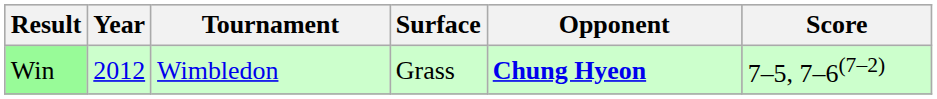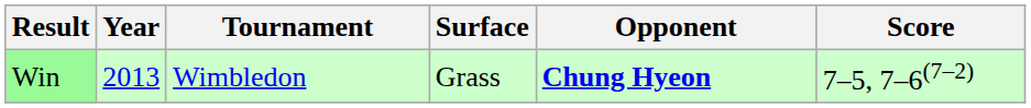 <table class="sortable wikitable">
 <tr>
 <th style="width:40px;">Result</th>
 <th style="width:30px;">Year</th>
 <th style="width:140px;">Tournament</th>
 <th style="width:50px;">Surface</th>
 <th style="width:150px;">Opponent</th>
 <th style="width:110px;" class="unsortable">Score</th>
 </tr>
 <tr style="background:#ccffcc;">
 <td style="background:#98fb98;">Win</td>
-<td><a href='#'>2012</a></td>
+<td><a href='#'>2013</a></td>
 <td><a href='#'>Wimbledon</a></td>
 <td>Grass</td>
 <td><strong> <a href='#'>Chung Hyeon</a></strong></td>
 <td>7–5, 7–6<sup>(7–2)</sup></td>
 </tr>
 </table>
